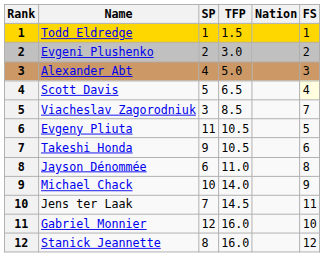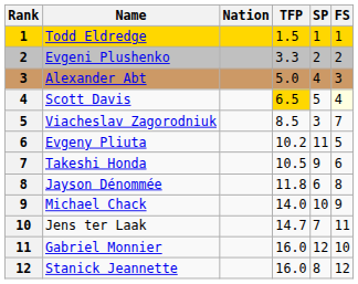 <table class="wikitable">
 <tr>
 <th>Rank</th>
 <th>Name</th>
+<th>Nation</th>
+<th>TFP</th>
 <th>SP</th>
-<th>TFP</th>
-<th>Nation</th>
 <th>FS</th>
 </tr>
 <tr bgcolor="gold">
 <td align="center"><strong>1</strong></td>
 <td><a href='#'>Todd Eldredge</a></td>
+<td></td>
+<td>1.5</td>
 <td>1</td>
-<td>1.5</td>
-<td></td>
 <td>1</td>
 </tr>
 <tr bgcolor="silver">
 <td align="center"><strong>2</strong></td>
 <td><a href='#'>Evgeni Plushenko</a></td>
+<td></td>
+<td>3.3</td>
 <td>2</td>
-<td>3.0</td>
-<td></td>
 <td>2</td>
 </tr>
 <tr bgcolor="cc9966">
 <td align="center"><strong>3</strong></td>
 <td><a href='#'>Alexander Abt</a></td>
+<td></td>
+<td>5.0</td>
 <td>4</td>
-<td>5.0</td>
-<td></td>
 <td>3</td>
 </tr>
 <tr>
 <th>4</th>
 <td><a href='#'>Scott Davis</a></td>
+<td></td>
+<td style="background: gold;">6.5</td>
 <td>5</td>
-<td>6.5</td>
-<td></td>
 <td style="background: lightyellow;">4</td>
 </tr>
 <tr>
 <th>5</th>
 <td><a href='#'>Viacheslav Zagorodniuk</a></td>
+<td></td>
+<td>8.5</td>
 <td>3</td>
-<td>8.5</td>
-<td></td>
 <td>7</td>
 </tr>
 <tr>
 <th>6</th>
 <td><a href='#'>Evgeny Pliuta</a></td>
+<td></td>
+<td>10.2</td>
 <td>11</td>
-<td>10.5</td>
-<td></td>
 <td>5</td>
 </tr>
 <tr>
 <th>7</th>
 <td><a href='#'>Takeshi Honda</a></td>
+<td></td>
+<td>10.5</td>
 <td>9</td>
-<td>10.5</td>
-<td></td>
 <td>6</td>
 </tr>
 <tr>
 <th>8</th>
 <td><a href='#'>Jayson Dénommée</a></td>
+<td></td>
+<td>11.8</td>
 <td>6</td>
-<td>11.0</td>
-<td></td>
 <td>8</td>
 </tr>
 <tr>
 <th>9</th>
 <td><a href='#'>Michael Chack</a></td>
+<td></td>
+<td>14.0</td>
 <td>10</td>
-<td>14.0</td>
-<td></td>
 <td>9</td>
 </tr>
 <tr>
 <th>10</th>
 <td>Jens ter Laak</td>
+<td></td>
+<td>14.7</td>
 <td>7</td>
-<td>14.5</td>
-<td></td>
 <td>11</td>
 </tr>
 <tr>
 <th>11</th>
 <td><a href='#'>Gabriel Monnier</a></td>
+<td></td>
+<td>16.0</td>
 <td>12</td>
-<td>16.0</td>
-<td></td>
 <td>10</td>
 </tr>
 <tr>
 <th>12</th>
 <td><a href='#'>Stanick Jeannette</a></td>
+<td></td>
+<td>16.0</td>
 <td>8</td>
-<td>16.0</td>
-<td></td>
 <td>12</td>
 </tr>
 </table>
